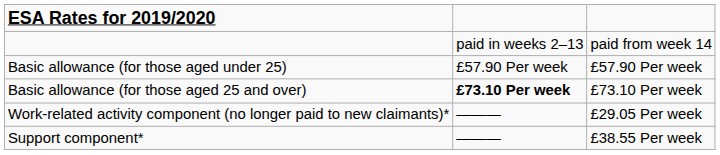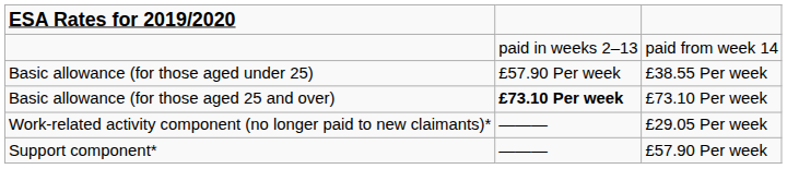 <table class="wikitable">
 <tr>
 <td><strong><u><big>ESA Rates for 2019/2020</big></u></strong></td>
 <td></td>
 <td></td>
 </tr>
 <tr>
 <td></td>
 <td>paid in weeks 2–13 <br></td>
 <td>paid from week 14</td>
 </tr>
 <tr>
 <td>Basic allowance (for those aged under 25)</td>
 <td>£57.90 Per week</td>
-<td>£57.90 Per week</td>
+<td>£38.55 Per week</td>
 </tr>
 <tr>
 <td>Basic allowance (for those aged 25 and over)</td>
 <td><strong>£73.10 Per week</strong></td>
 <td>£73.10 Per week</td>
 </tr>
 <tr>
 <td>Work-related activity component (no longer paid to new claimants)*</td>
 <td>———</td>
 <td>£29.05 Per week</td>
 </tr>
 <tr>
 <td>Support component*</td>
 <td>———</td>
-<td>£38.55 Per week</td>
+<td>£57.90 Per week</td>
 </tr>
 </table>
